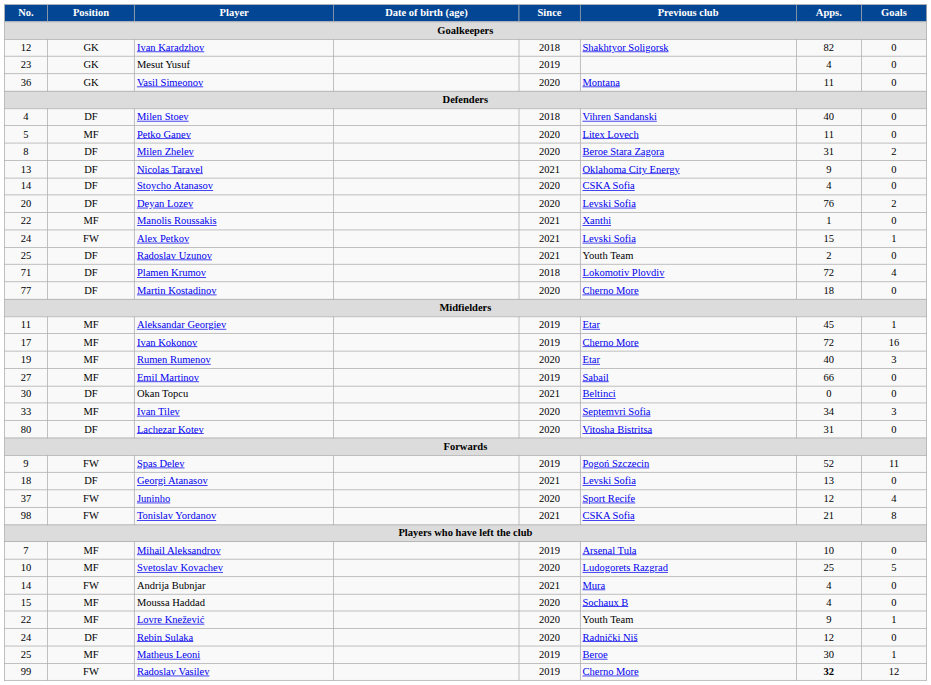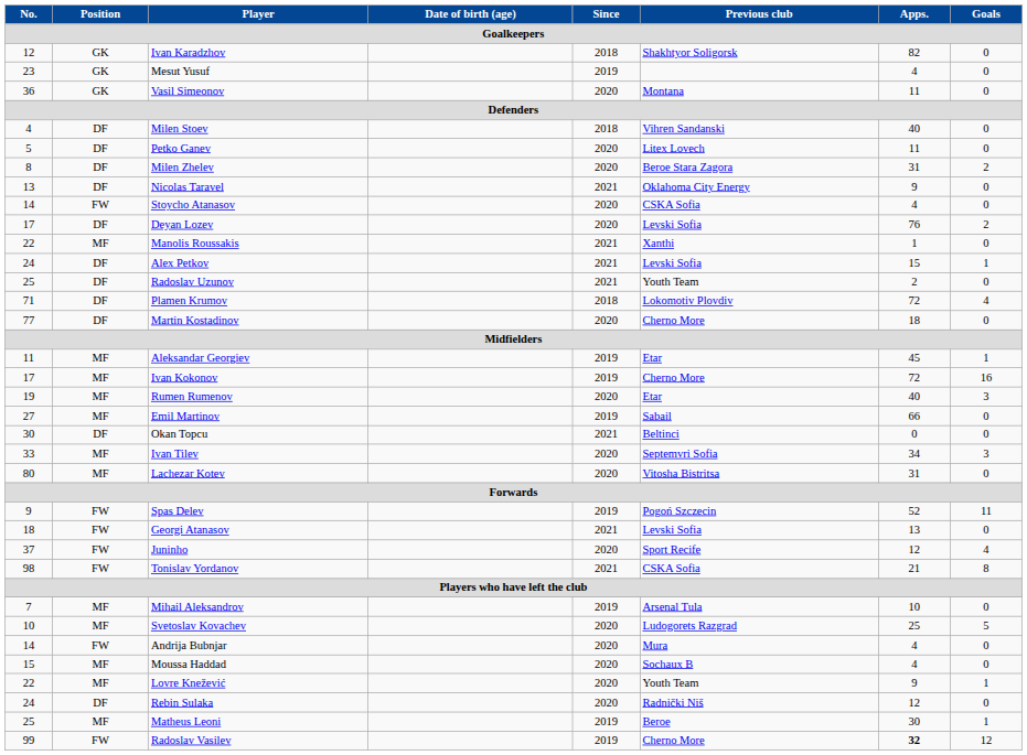 <table class="wikitable"  style="text-align:center; font-size:90%; width:100%;">
 <tr>
 <th scope="col" style="background-color:#034694;color:#FFFFFF">No.</th>
 <th scope="col" style="background-color:#034694;color:#FFFFFF">Position</th>
 <th scope="col" style="background-color:#034694;color:#FFFFFF">Player</th>
 <th scope="col" style="background-color:#034694;color:#FFFFFF">Date of birth (age)</th>
 <th scope="col" style="background-color:#034694;color:#FFFFFF">Since</th>
 <th scope="col" style="background-color:#034694;color:#FFFFFF">Previous club</th>
 <th scope="col" style="background-color:#034694;color:#FFFFFF">Apps.</th>
 <th scope="col" style="background-color:#034694;color:#FFFFFF">Goals</th>
 </tr>
 <tr>
 <th colspan="11"  style="background:#dcdcdc; text-align:center;">Goalkeepers</th>
 </tr>
 <tr>
 <td>12</td>
 <td>GK</td>
 <td align=left> <a href='#'>Ivan Karadzhov</a></td>
 <td></td>
 <td>2018</td>
 <td align=left> <a href='#'>Shakhtyor Soligorsk</a></td>
 <td>82</td>
 <td>0</td>
 </tr>
 <tr>
 <td>23</td>
 <td>GK</td>
 <td align=left> Mesut Yusuf</td>
 <td></td>
 <td>2019</td>
 <td></td>
 <td>4</td>
 <td>0</td>
 </tr>
 <tr>
 <td>36</td>
 <td>GK</td>
 <td align=left> <a href='#'>Vasil Simeonov</a></td>
 <td></td>
 <td>2020</td>
 <td align=left> <a href='#'>Montana</a></td>
 <td>11</td>
 <td>0</td>
 </tr>
 <tr>
 <th colspan="11"  style="background:#dcdcdc; text-align:center;">Defenders</th>
 </tr>
 <tr>
 <td>4</td>
 <td>DF</td>
 <td align=left> <a href='#'>Milen Stoev</a></td>
 <td></td>
 <td>2018</td>
 <td align=left> <a href='#'>Vihren Sandanski</a></td>
 <td>40</td>
 <td>0</td>
 </tr>
 <tr>
 <td>5</td>
-<td>MF</td>
+<td>DF</td>
 <td align=left> <a href='#'>Petko Ganev</a></td>
 <td></td>
 <td>2020</td>
 <td align=left> <a href='#'>Litex Lovech</a></td>
 <td>11</td>
 <td>0</td>
 </tr>
 <tr>
 <td>8</td>
 <td>DF</td>
 <td align=left> <a href='#'>Milen Zhelev</a></td>
 <td></td>
 <td>2020</td>
 <td align=left> <a href='#'>Beroe Stara Zagora</a></td>
 <td>31</td>
 <td>2</td>
 </tr>
 <tr>
 <td>13</td>
 <td>DF</td>
 <td align=left> <a href='#'>Nicolas Taravel</a></td>
 <td></td>
 <td>2021</td>
 <td align=left> <a href='#'>Oklahoma City Energy</a></td>
 <td>9</td>
 <td>0</td>
 </tr>
 <tr>
 <td>14</td>
-<td>DF</td>
+<td>FW</td>
 <td align=left> <a href='#'>Stoycho Atanasov</a></td>
 <td></td>
 <td>2020</td>
 <td align=left> <a href='#'>CSKA Sofia</a></td>
 <td>4</td>
 <td>0</td>
 </tr>
 <tr>
-<td>20</td>
+<td>17</td>
 <td>DF</td>
 <td align=left> <a href='#'>Deyan Lozev</a></td>
 <td></td>
 <td>2020</td>
 <td align=left> <a href='#'>Levski Sofia</a></td>
 <td>76</td>
 <td>2</td>
 </tr>
 <tr>
 <td>22</td>
 <td>MF</td>
 <td align=left> <a href='#'>Manolis Roussakis</a></td>
 <td></td>
 <td>2021</td>
 <td align=left> <a href='#'>Xanthi</a></td>
 <td>1</td>
 <td>0</td>
 </tr>
 <tr>
 <td>24</td>
-<td>FW</td>
+<td>DF</td>
 <td align=left> <a href='#'>Alex Petkov</a></td>
 <td></td>
 <td>2021</td>
 <td align=left> <a href='#'>Levski Sofia</a></td>
 <td>15</td>
 <td>1</td>
 </tr>
 <tr>
 <td>25</td>
 <td>DF</td>
 <td align=left> <a href='#'>Radoslav Uzunov</a></td>
 <td></td>
 <td>2021</td>
 <td align=left>Youth Team</td>
 <td>2</td>
 <td>0</td>
 </tr>
 <tr>
 <td>71</td>
 <td>DF</td>
 <td align=left> <a href='#'>Plamen Krumov</a></td>
 <td></td>
 <td>2018</td>
 <td align=left> <a href='#'>Lokomotiv Plovdiv</a></td>
 <td>72</td>
 <td>4</td>
 </tr>
 <tr>
 <td>77</td>
 <td>DF</td>
 <td align=left> <a href='#'>Martin Kostadinov</a></td>
 <td></td>
 <td>2020</td>
 <td align=left> <a href='#'>Cherno More</a></td>
 <td>18</td>
 <td>0</td>
 </tr>
 <tr>
 <th colspan="11"  style="background:#dcdcdc; text-align:center;">Midfielders</th>
 </tr>
 <tr>
 <td>11</td>
 <td>MF</td>
 <td align=left> <a href='#'>Aleksandar Georgiev</a></td>
 <td></td>
 <td>2019</td>
 <td align=left> <a href='#'>Etar</a></td>
 <td>45</td>
 <td>1</td>
 </tr>
 <tr>
 <td>17</td>
 <td>MF</td>
 <td align=left> <a href='#'>Ivan Kokonov</a></td>
 <td></td>
 <td>2019</td>
 <td align=left> <a href='#'>Cherno More</a></td>
 <td>72</td>
 <td>16</td>
 </tr>
 <tr>
 <td>19</td>
 <td>MF</td>
 <td align=left> <a href='#'>Rumen Rumenov</a></td>
 <td></td>
 <td>2020</td>
 <td align=left> <a href='#'>Etar</a></td>
 <td>40</td>
 <td>3</td>
 </tr>
 <tr>
 <td>27</td>
 <td>MF</td>
 <td align=left> <a href='#'>Emil Martinov</a></td>
 <td></td>
 <td>2019</td>
 <td align=left> <a href='#'>Sabail</a></td>
 <td>66</td>
 <td>0</td>
 </tr>
 <tr>
 <td>30</td>
 <td>DF</td>
 <td align=left> Okan Topcu</td>
 <td></td>
 <td>2021</td>
 <td align=left> <a href='#'>Beltinci</a></td>
 <td>0</td>
 <td>0</td>
 </tr>
 <tr>
 <td>33</td>
 <td>MF</td>
 <td align=left> <a href='#'>Ivan Tilev</a></td>
 <td></td>
 <td>2020</td>
 <td align=left> <a href='#'>Septemvri Sofia</a></td>
 <td>34</td>
 <td>3</td>
 </tr>
 <tr>
 <td>80</td>
-<td>DF</td>
+<td>MF</td>
 <td align=left> <a href='#'>Lachezar Kotev</a></td>
 <td></td>
 <td>2020</td>
 <td align=left> <a href='#'>Vitosha Bistritsa</a></td>
 <td>31</td>
 <td>0</td>
 </tr>
 <tr>
 <th colspan="11"  style="background:#dcdcdc; text-align:center;">Forwards</th>
 </tr>
 <tr>
 <td>9</td>
 <td>FW</td>
 <td align=left> <a href='#'>Spas Delev</a></td>
 <td></td>
 <td>2019</td>
 <td align=left> <a href='#'>Pogoń Szczecin</a></td>
 <td>52</td>
 <td>11</td>
 </tr>
 <tr>
 <td>18</td>
-<td>DF</td>
+<td>FW</td>
 <td align=left> <a href='#'>Georgi Atanasov</a></td>
 <td></td>
 <td>2021</td>
 <td align=left> <a href='#'>Levski Sofia</a></td>
 <td>13</td>
 <td>0</td>
 </tr>
 <tr>
 <td>37</td>
 <td>FW</td>
 <td align=left> <a href='#'>Juninho</a></td>
 <td></td>
 <td>2020</td>
 <td align=left> <a href='#'>Sport Recife</a></td>
 <td>12</td>
 <td>4</td>
 </tr>
 <tr>
 <td>98</td>
 <td>FW</td>
 <td align=left> <a href='#'>Tonislav Yordanov</a></td>
 <td></td>
 <td>2021</td>
 <td align=left> <a href='#'>CSKA Sofia</a></td>
 <td>21</td>
 <td>8</td>
 </tr>
 <tr>
 <th colspan="11"  style="background:#dcdcdc; text-align:center;">Players who have left the club</th>
 </tr>
 <tr>
 <td>7</td>
 <td>MF</td>
 <td align=left> <a href='#'>Mihail Aleksandrov</a></td>
 <td></td>
 <td>2019</td>
 <td align=left> <a href='#'>Arsenal Tula</a></td>
 <td>10</td>
 <td>0</td>
 </tr>
 <tr>
 <td>10</td>
 <td>MF</td>
 <td align=left> <a href='#'>Svetoslav Kovachev</a></td>
 <td></td>
 <td>2020</td>
 <td align=left> <a href='#'>Ludogorets Razgrad</a></td>
 <td>25</td>
 <td>5</td>
 </tr>
 <tr>
 <td>14</td>
 <td>FW</td>
 <td align=left> Andrija Bubnjar</td>
 <td></td>
-<td>2021</td>
+<td>2020</td>
 <td align=left> <a href='#'>Mura</a></td>
 <td>4</td>
 <td>0</td>
 </tr>
 <tr>
 <td>15</td>
 <td>MF</td>
 <td align=left> Moussa Haddad</td>
 <td></td>
 <td>2020</td>
 <td align=left> <a href='#'>Sochaux B</a></td>
 <td>4</td>
 <td>0</td>
 </tr>
 <tr>
 <td>22</td>
 <td>MF</td>
 <td align=left> <a href='#'>Lovre Knežević</a></td>
 <td></td>
 <td>2020</td>
 <td align=left>Youth Team</td>
 <td>9</td>
 <td>1</td>
 </tr>
 <tr>
 <td>24</td>
 <td>DF</td>
 <td align=left> <a href='#'>Rebin Sulaka</a></td>
 <td></td>
 <td>2020</td>
 <td align=left> <a href='#'>Radnički Niš</a></td>
 <td>12</td>
 <td>0</td>
 </tr>
 <tr>
 <td>25</td>
 <td>MF</td>
 <td align=left> <a href='#'>Matheus Leoni</a></td>
 <td></td>
 <td>2019</td>
 <td align=left> <a href='#'>Beroe</a></td>
 <td>30</td>
 <td>1</td>
 </tr>
 <tr>
 <td>99</td>
 <td>FW</td>
 <td align=left> <a href='#'>Radoslav Vasilev</a></td>
 <td></td>
 <td>2019</td>
 <td align=left> <a href='#'>Cherno More</a></td>
 <td><strong>32</strong></td>
 <td>12</td>
 </tr>
 </table>
